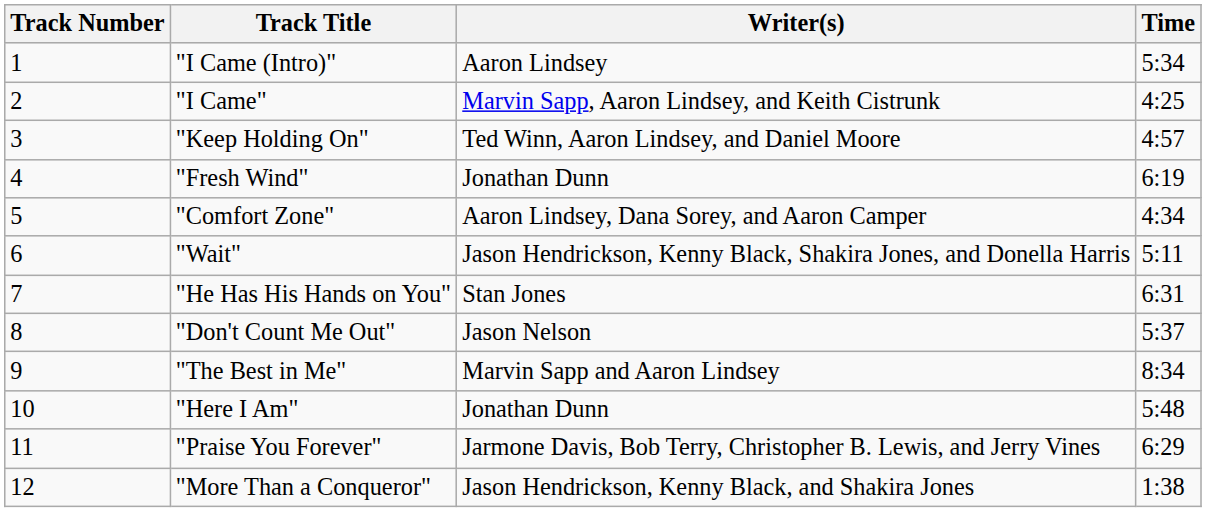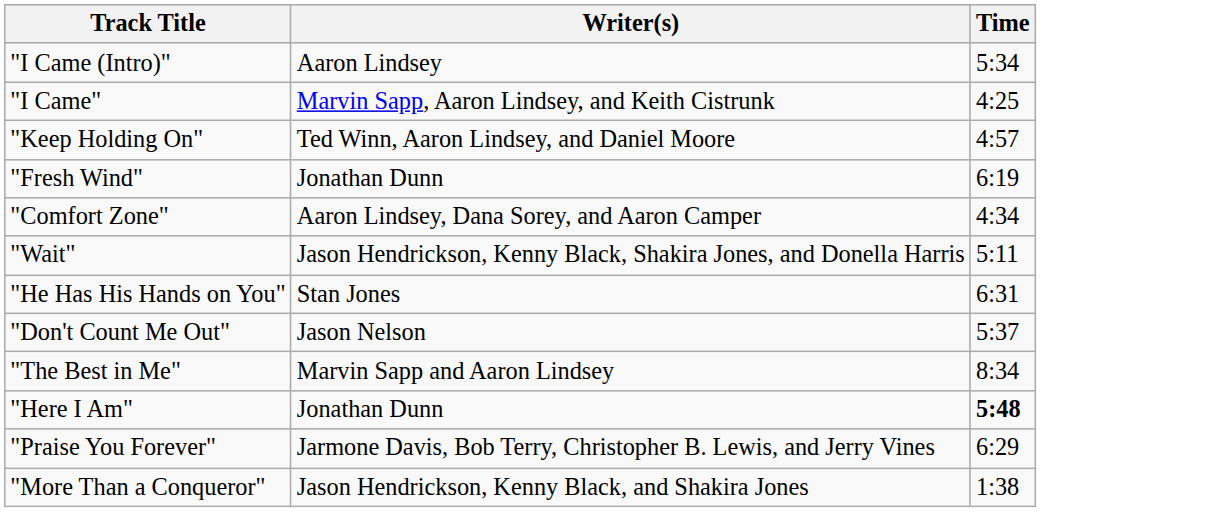 <table class="wikitable">
 <tr>
-<th>Track Number</th>
 <th>Track Title</th>
 <th>Writer(s)</th>
 <th>Time</th>
 </tr>
 <tr>
-<td>1</td>
 <td>"I Came (Intro)"</td>
 <td>Aaron Lindsey</td>
 <td>5:34</td>
 </tr>
 <tr>
-<td>2</td>
 <td>"I Came"</td>
 <td><a href='#'>Marvin Sapp</a>, Aaron Lindsey, and Keith Cistrunk</td>
 <td>4:25</td>
 </tr>
 <tr>
-<td>3</td>
 <td>"Keep Holding On"</td>
 <td>Ted Winn, Aaron Lindsey, and Daniel Moore</td>
 <td>4:57</td>
 </tr>
 <tr>
-<td>4</td>
 <td>"Fresh Wind"</td>
 <td>Jonathan Dunn</td>
 <td>6:19</td>
 </tr>
 <tr>
-<td>5</td>
 <td>"Comfort Zone"</td>
 <td>Aaron Lindsey, Dana Sorey, and Aaron Camper</td>
 <td>4:34</td>
 </tr>
 <tr>
-<td>6</td>
 <td>"Wait"</td>
 <td>Jason Hendrickson, Kenny Black, Shakira Jones, and Donella Harris</td>
 <td>5:11</td>
 </tr>
 <tr>
-<td>7</td>
 <td>"He Has His Hands on You"</td>
 <td>Stan Jones</td>
 <td>6:31</td>
 </tr>
 <tr>
-<td>8</td>
 <td>"Don't Count Me Out"</td>
 <td>Jason Nelson</td>
 <td>5:37</td>
 </tr>
 <tr>
-<td>9</td>
 <td>"The Best in Me"</td>
 <td>Marvin Sapp and Aaron Lindsey</td>
 <td>8:34</td>
 </tr>
 <tr>
-<td>10</td>
 <td>"Here I Am"</td>
 <td>Jonathan Dunn</td>
-<td>5:48</td>
+<td><strong>5:48</strong></td>
 </tr>
 <tr>
-<td>11</td>
 <td>"Praise You Forever"</td>
 <td>Jarmone Davis, Bob Terry, Christopher B. Lewis, and Jerry Vines</td>
 <td>6:29</td>
 </tr>
 <tr>
-<td>12</td>
 <td>"More Than a Conqueror"</td>
 <td>Jason Hendrickson, Kenny Black, and Shakira Jones</td>
 <td>1:38</td>
 </tr>
 </table>
